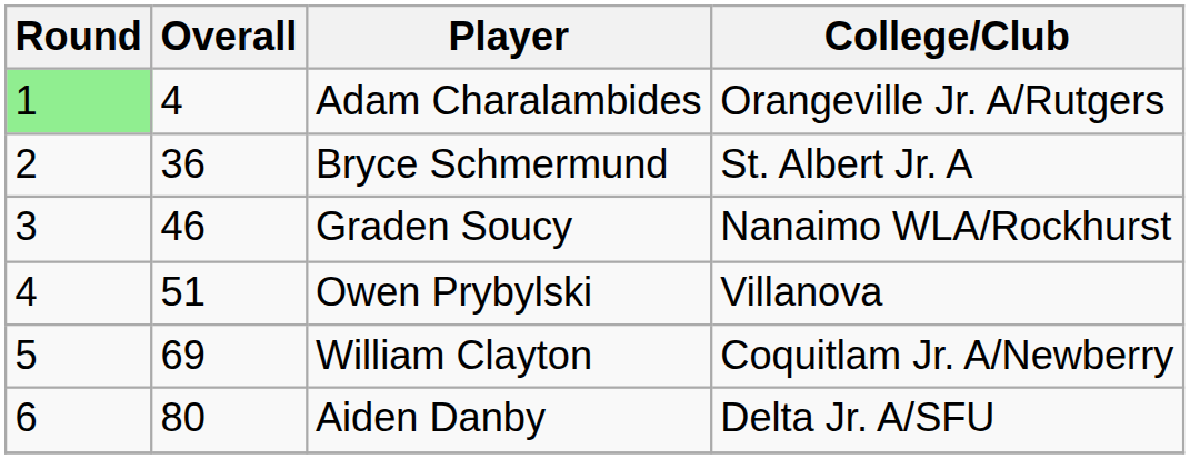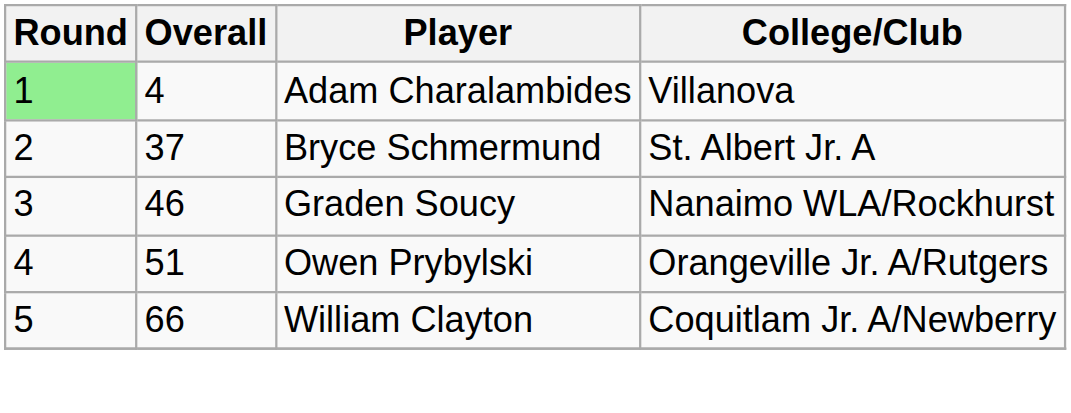 <table class="wikitable">
 <tr>
 <th>Round</th>
 <th>Overall</th>
 <th>Player</th>
 <th>College/Club</th>
 </tr>
 <tr>
 <td style="background: lightgreen;">1</td>
 <td>4</td>
 <td>Adam Charalambides</td>
-<td>Orangeville Jr. A/Rutgers</td>
+<td>Villanova</td>
 </tr>
 <tr>
 <td>2</td>
-<td>36</td>
+<td>37</td>
 <td>Bryce Schmermund</td>
 <td>St. Albert Jr. A</td>
 </tr>
 <tr>
 <td>3</td>
 <td>46</td>
 <td>Graden Soucy</td>
 <td>Nanaimo WLA/Rockhurst</td>
 </tr>
 <tr>
 <td>4</td>
 <td>51</td>
 <td>Owen Prybylski</td>
-<td>Villanova</td>
+<td>Orangeville Jr. A/Rutgers</td>
 </tr>
 <tr>
 <td>5</td>
-<td>69</td>
+<td>66</td>
 <td>William Clayton</td>
 <td>Coquitlam Jr. A/Newberry</td>
 </tr>
 <tr>
-<td>6</td>
-<td>80</td>
-<td>Aiden Danby</td>
-<td>Delta Jr. A/SFU</td>
-</tr>
-<tr>
 </tr>
 </table>
